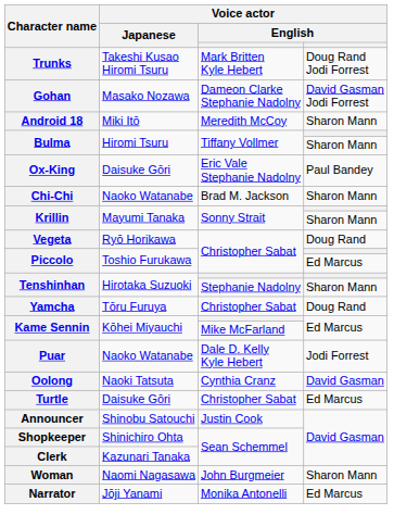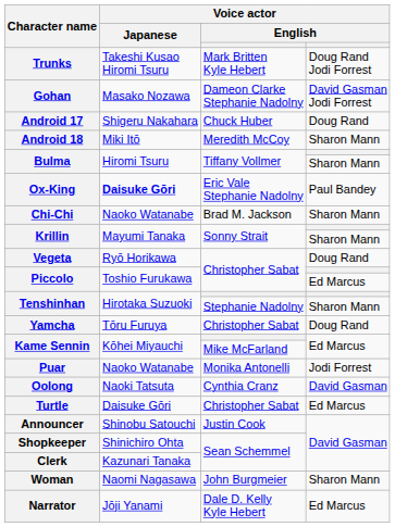 <table class="wikitable plainrowheaders">
 <tr>
 <th rowspan="3">Character name</th>
 <th colspan="3">Voice actor</th>
 </tr>
 <tr>
 <th rowspan="2">Japanese</th>
 <th colspan="2">English</th>
 </tr>
 <tr>
 <th></th>
 <th></th>
 </tr>
 <tr>
 <th scope="row"><a href='#'>Trunks</a></th>
 <td><a href='#'>Takeshi Kusao</a> <br><a href='#'>Hiromi Tsuru</a> </td>
 <td><a href='#'>Mark Britten</a> <br><a href='#'>Kyle Hebert</a> </td>
 <td>Doug Rand <br>Jodi Forrest </td>
 </tr>
 <tr>
 <th scope="row"><a href='#'>Gohan</a></th>
 <td><a href='#'>Masako Nozawa</a></td>
 <td><a href='#'>Dameon Clarke</a> <br><a href='#'>Stephanie Nadolny</a> </td>
 <td><a href='#'>David Gasman</a> <br>Jodi Forrest </td>
 </tr>
 <tr>
+<th scope="row"><a href='#'>Android 17</a></th>
+<td><a href='#'>Shigeru Nakahara</a></td>
+<td><a href='#'>Chuck Huber</a></td>
+<td>Doug Rand</td>
+</tr>
+<tr>
 <th scope="row"><a href='#'>Android 18</a></th>
 <td><a href='#'>Miki Itō</a></td>
 <td><a href='#'>Meredith McCoy</a></td>
 <td>Sharon Mann</td>
 </tr>
 <tr>
 <th scope="row" rowspan="2"><a href='#'>Bulma</a></th>
 <td rowspan="2"><a href='#'>Hiromi Tsuru</a></td>
 <td rowspan="2"><a href='#'>Tiffany Vollmer</a></td>
 <th></th>
 </tr>
 <tr>
 <td>Sharon Mann</td>
 </tr>
 <tr>
 <th scope="row"><a href='#'>Ox-King</a></th>
-<td><a href='#'>Daisuke Gōri</a></td>
+<td><strong><a href='#'>Daisuke Gōri</a></strong></td>
 <td><a href='#'>Eric Vale</a> <br><a href='#'>Stephanie Nadolny</a> </td>
 <td>Paul Bandey</td>
 </tr>
 <tr>
 <th scope="row"><a href='#'>Chi-Chi</a></th>
 <td><a href='#'>Naoko Watanabe</a></td>
 <td>Brad M. Jackson</td>
 <td>Sharon Mann</td>
 </tr>
 <tr>
 <th scope="row" rowspan="2"><a href='#'>Krillin</a></th>
 <td rowspan="2"><a href='#'>Mayumi Tanaka</a></td>
 <td rowspan="2"><a href='#'>Sonny Strait</a></td>
 <th></th>
 </tr>
 <tr>
 <td>Sharon Mann</td>
 </tr>
 <tr>
 <th scope="row"><a href='#'>Vegeta</a></th>
 <td><a href='#'>Ryō Horikawa</a></td>
 <td rowspan="3"><a href='#'>Christopher Sabat</a></td>
 <td>Doug Rand</td>
 </tr>
 <tr>
 <th scope="row" rowspan="2"><a href='#'>Piccolo</a></th>
 <td rowspan="2"><a href='#'>Toshio Furukawa</a></td>
 <th></th>
 </tr>
 <tr>
 <td>Ed Marcus</td>
 </tr>
 <tr>
 <th scope="row" rowspan="2"><a href='#'>Tenshinhan</a></th>
 <td rowspan="2"><a href='#'>Hirotaka Suzuoki</a></td>
 <th></th>
 <th></th>
 </tr>
 <tr>
 <td><a href='#'>Stephanie Nadolny</a></td>
 <td>Sharon Mann</td>
 </tr>
 <tr>
 <th scope="row"><a href='#'>Yamcha</a></th>
 <td><a href='#'>Tōru Furuya</a></td>
 <td><a href='#'>Christopher Sabat</a></td>
 <td>Doug Rand</td>
 </tr>
 <tr>
 <th scope="row" rowspan="2"><a href='#'>Kame Sennin</a></th>
 <td rowspan="2"><a href='#'>Kōhei Miyauchi</a></td>
 <th></th>
 <td rowspan="2">Ed Marcus</td>
 </tr>
 <tr>
 <td><a href='#'>Mike McFarland</a></td>
 </tr>
 <tr>
 <th scope="row"><a href='#'>Puar</a></th>
 <td><a href='#'>Naoko Watanabe</a></td>
-<td><a href='#'>Dale D. Kelly</a> <br><a href='#'>Kyle Hebert</a> </td>
+<td><a href='#'>Monika Antonelli</a></td>
 <td>Jodi Forrest</td>
 </tr>
 <tr>
 <th scope="row"><a href='#'>Oolong</a></th>
 <td><a href='#'>Naoki Tatsuta</a></td>
 <td><a href='#'>Cynthia Cranz</a></td>
 <td><a href='#'>David Gasman</a></td>
 </tr>
 <tr>
 <th scope="row"><a href='#'>Turtle</a></th>
 <td><a href='#'>Daisuke Gōri</a></td>
 <td><a href='#'>Christopher Sabat</a></td>
 <td>Ed Marcus</td>
 </tr>
 <tr>
 <th scope="row">Announcer</th>
 <td><a href='#'>Shinobu Satouchi</a></td>
 <td><a href='#'>Justin Cook</a></td>
 <td rowspan="3"><a href='#'>David Gasman</a></td>
 </tr>
 <tr>
 <th scope="row">Shopkeeper</th>
 <td><a href='#'>Shinichiro Ohta</a></td>
 <td rowspan="2"><a href='#'>Sean Schemmel</a></td>
 </tr>
 <tr>
 <th scope="row">Clerk</th>
 <td><a href='#'>Kazunari Tanaka</a></td>
 </tr>
 <tr>
 <th scope="row">Woman</th>
 <td><a href='#'>Naomi Nagasawa</a></td>
 <td><a href='#'>John Burgmeier</a></td>
 <td>Sharon Mann</td>
 </tr>
 <tr>
 <th scope="row">Narrator</th>
 <td><a href='#'>Jōji Yanami</a></td>
-<td><a href='#'>Monika Antonelli</a></td>
+<td><a href='#'>Dale D. Kelly</a> <br><a href='#'>Kyle Hebert</a> </td>
 <td>Ed Marcus</td>
 </tr>
 </table>
